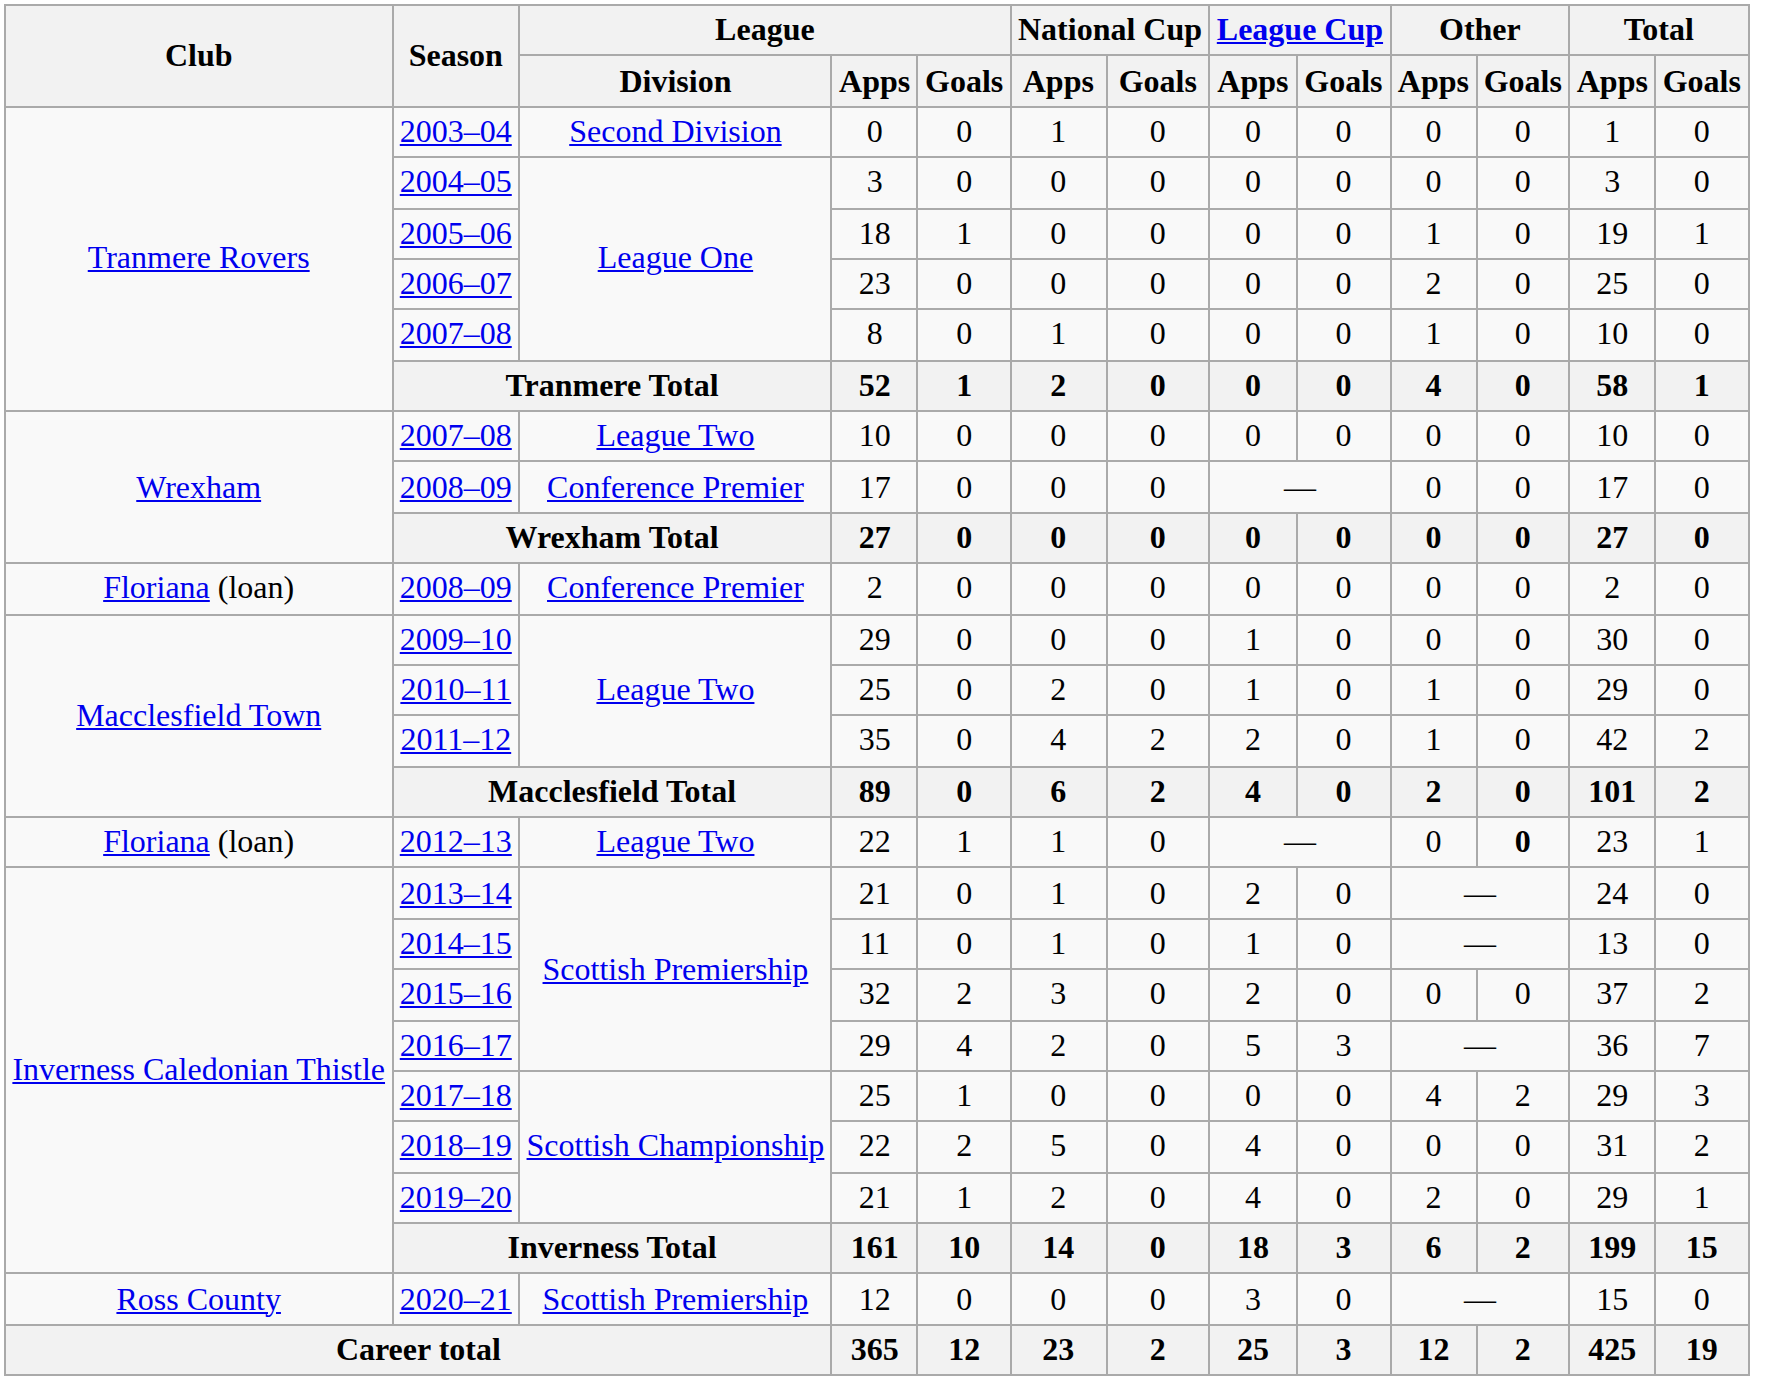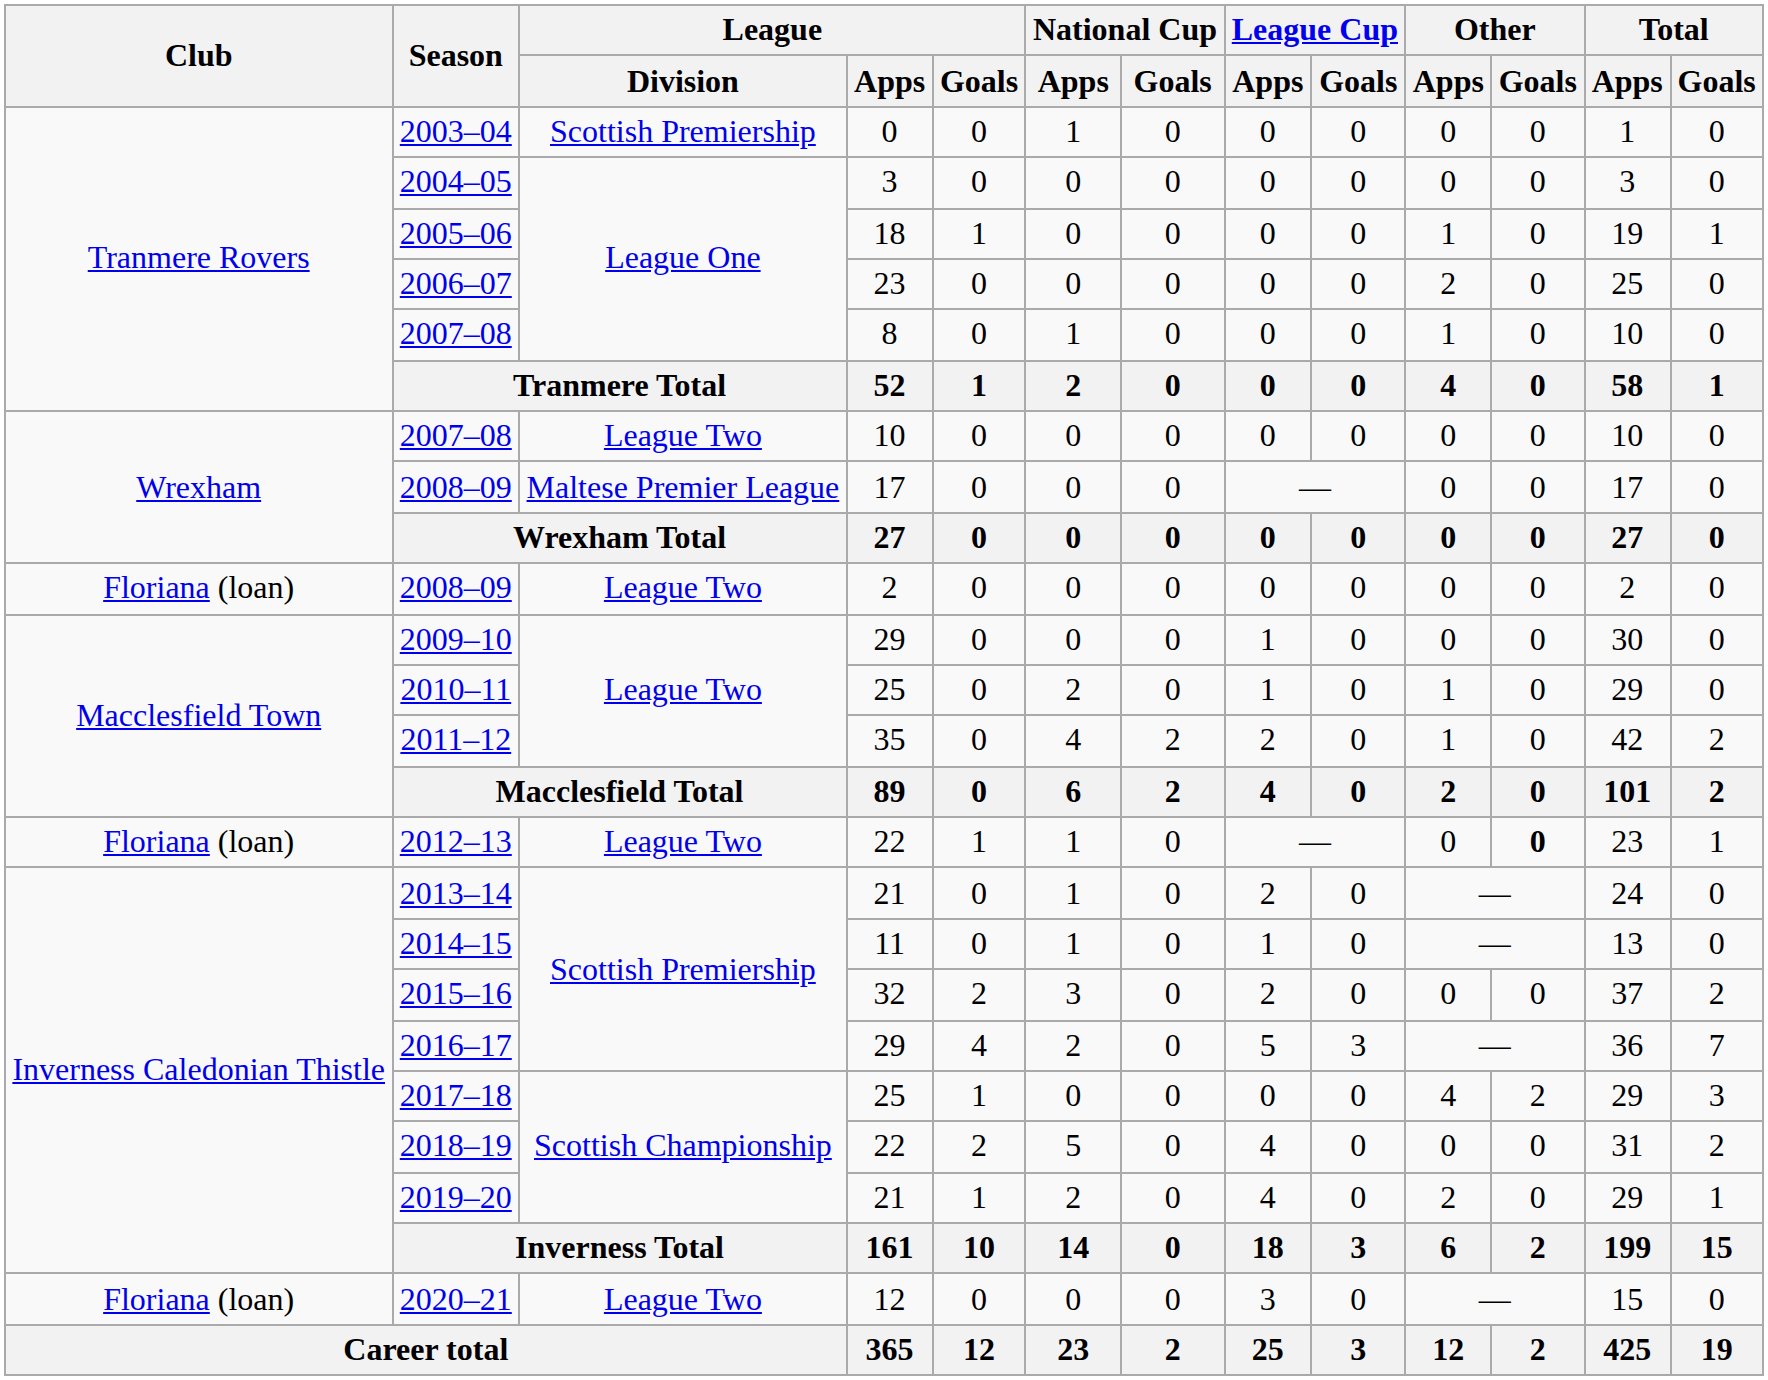 <table class="wikitable" style="text-align:center">
 <tr>
 <th rowspan="2">Club</th>
 <th rowspan="2">Season</th>
 <th colspan="3">League</th>
 <th colspan="2">National Cup</th>
 <th colspan="2"><a href='#'>League Cup</a></th>
 <th colspan="2">Other</th>
 <th colspan="2">Total</th>
 </tr>
 <tr>
 <th>Division</th>
 <th>Apps</th>
 <th>Goals</th>
 <th>Apps</th>
 <th>Goals</th>
 <th>Apps</th>
 <th>Goals</th>
 <th>Apps</th>
 <th>Goals</th>
 <th>Apps</th>
 <th>Goals</th>
 </tr>
 <tr>
 <td rowspan="6"><a href='#'>Tranmere Rovers</a></td>
 <td><a href='#'>2003–04</a></td>
-<td><a href='#'>Second Division</a></td>
+<td><a href='#'>Scottish Premiership</a></td>
 <td>0</td>
 <td>0</td>
 <td>1</td>
 <td>0</td>
 <td>0</td>
 <td>0</td>
 <td>0</td>
 <td>0</td>
 <td>1</td>
 <td>0</td>
 </tr>
 <tr>
 <td><a href='#'>2004–05</a></td>
 <td rowspan="4"><a href='#'>League One</a></td>
 <td>3</td>
 <td>0</td>
 <td>0</td>
 <td>0</td>
 <td>0</td>
 <td>0</td>
 <td>0</td>
 <td>0</td>
 <td>3</td>
 <td>0</td>
 </tr>
 <tr>
 <td><a href='#'>2005–06</a></td>
 <td>18</td>
 <td>1</td>
 <td>0</td>
 <td>0</td>
 <td>0</td>
 <td>0</td>
 <td>1</td>
 <td>0</td>
 <td>19</td>
 <td>1</td>
 </tr>
 <tr>
 <td><a href='#'>2006–07</a></td>
 <td>23</td>
 <td>0</td>
 <td>0</td>
 <td>0</td>
 <td>0</td>
 <td>0</td>
 <td>2</td>
 <td>0</td>
 <td>25</td>
 <td>0</td>
 </tr>
 <tr>
 <td><a href='#'>2007–08</a></td>
 <td>8</td>
 <td>0</td>
 <td>1</td>
 <td>0</td>
 <td>0</td>
 <td>0</td>
 <td>1</td>
 <td>0</td>
 <td>10</td>
 <td>0</td>
 </tr>
 <tr>
 <th colspan="2">Tranmere Total</th>
 <th>52</th>
 <th>1</th>
 <th>2</th>
 <th>0</th>
 <th>0</th>
 <th>0</th>
 <th>4</th>
 <th>0</th>
 <th>58</th>
 <th>1</th>
 </tr>
 <tr>
 <td rowspan="3"><a href='#'>Wrexham</a></td>
 <td><a href='#'>2007–08</a></td>
 <td><a href='#'>League Two</a></td>
 <td>10</td>
 <td>0</td>
 <td>0</td>
 <td>0</td>
 <td>0</td>
 <td>0</td>
 <td>0</td>
 <td>0</td>
 <td>10</td>
 <td>0</td>
 </tr>
 <tr>
 <td><a href='#'>2008–09</a></td>
-<td><a href='#'>Conference Premier</a></td>
+<td><a href='#'>Maltese Premier League</a></td>
 <td>17</td>
 <td>0</td>
 <td>0</td>
 <td>0</td>
 <td colspan="2">—</td>
 <td>0</td>
 <td>0</td>
 <td>17</td>
 <td>0</td>
 </tr>
 <tr>
 <th colspan="2">Wrexham Total</th>
 <th>27</th>
 <th>0</th>
 <th>0</th>
 <th>0</th>
 <th>0</th>
 <th>0</th>
 <th>0</th>
 <th>0</th>
 <th>27</th>
 <th>0</th>
 </tr>
 <tr>
 <td><a href='#'>Floriana</a> (loan)</td>
 <td><a href='#'>2008–09</a></td>
-<td><a href='#'>Conference Premier</a></td>
+<td><a href='#'>League Two</a></td>
 <td>2</td>
 <td>0</td>
 <td>0</td>
 <td>0</td>
 <td>0</td>
 <td>0</td>
 <td>0</td>
 <td>0</td>
 <td>2</td>
 <td>0</td>
 </tr>
 <tr>
 <td rowspan="4"><a href='#'>Macclesfield Town</a></td>
 <td><a href='#'>2009–10</a></td>
 <td rowspan="3"><a href='#'>League Two</a></td>
 <td>29</td>
 <td>0</td>
 <td>0</td>
 <td>0</td>
 <td>1</td>
 <td>0</td>
 <td>0</td>
 <td>0</td>
 <td>30</td>
 <td>0</td>
 </tr>
 <tr>
 <td><a href='#'>2010–11</a></td>
 <td>25</td>
 <td>0</td>
 <td>2</td>
 <td>0</td>
 <td>1</td>
 <td>0</td>
 <td>1</td>
 <td>0</td>
 <td>29</td>
 <td>0</td>
 </tr>
 <tr>
 <td><a href='#'>2011–12</a></td>
 <td>35</td>
 <td>0</td>
 <td>4</td>
 <td>2</td>
 <td>2</td>
 <td>0</td>
 <td>1</td>
 <td>0</td>
 <td>42</td>
 <td>2</td>
 </tr>
 <tr>
 <th colspan="2">Macclesfield Total</th>
 <th>89</th>
 <th>0</th>
 <th>6</th>
 <th>2</th>
 <th>4</th>
 <th>0</th>
 <th>2</th>
 <th>0</th>
 <th>101</th>
 <th>2</th>
 </tr>
 <tr>
 <td><a href='#'>Floriana</a> (loan)</td>
 <td><a href='#'>2012–13</a></td>
 <td><a href='#'>League Two</a></td>
 <td>22</td>
 <td>1</td>
 <td>1</td>
 <td>0</td>
 <td colspan="2">—</td>
 <td>0</td>
 <td><strong>0</strong></td>
 <td>23</td>
 <td>1</td>
 </tr>
 <tr>
 <td rowspan="8"><a href='#'>Inverness Caledonian Thistle</a></td>
 <td><a href='#'>2013–14</a></td>
 <td rowspan="4"><a href='#'>Scottish Premiership</a></td>
 <td>21</td>
 <td>0</td>
 <td>1</td>
 <td>0</td>
 <td>2</td>
 <td>0</td>
 <td colspan="2">—</td>
 <td>24</td>
 <td>0</td>
 </tr>
 <tr>
 <td><a href='#'>2014–15</a></td>
 <td>11</td>
 <td>0</td>
 <td>1</td>
 <td>0</td>
 <td>1</td>
 <td>0</td>
 <td colspan="2">—</td>
 <td>13</td>
 <td>0</td>
 </tr>
 <tr>
 <td><a href='#'>2015–16</a></td>
 <td>32</td>
 <td>2</td>
 <td>3</td>
 <td>0</td>
 <td>2</td>
 <td>0</td>
 <td>0</td>
 <td>0</td>
 <td>37</td>
 <td>2</td>
 </tr>
 <tr>
 <td><a href='#'>2016–17</a></td>
 <td>29</td>
 <td>4</td>
 <td>2</td>
 <td>0</td>
 <td>5</td>
 <td>3</td>
 <td colspan="2">—</td>
 <td>36</td>
 <td>7</td>
 </tr>
 <tr>
 <td><a href='#'>2017–18</a></td>
 <td rowspan="3"><a href='#'>Scottish Championship</a></td>
 <td>25</td>
 <td>1</td>
 <td>0</td>
 <td>0</td>
 <td>0</td>
 <td>0</td>
 <td>4</td>
 <td>2</td>
 <td>29</td>
 <td>3</td>
 </tr>
 <tr>
 <td><a href='#'>2018–19</a></td>
 <td>22</td>
 <td>2</td>
 <td>5</td>
 <td>0</td>
 <td>4</td>
 <td>0</td>
 <td>0</td>
 <td>0</td>
 <td>31</td>
 <td>2</td>
 </tr>
 <tr>
 <td><a href='#'>2019–20</a></td>
 <td>21</td>
 <td>1</td>
 <td>2</td>
 <td>0</td>
 <td>4</td>
 <td>0</td>
 <td>2</td>
 <td>0</td>
 <td>29</td>
 <td>1</td>
 </tr>
 <tr>
 <th colspan="2">Inverness Total</th>
 <th>161</th>
 <th>10</th>
 <th>14</th>
 <th>0</th>
 <th>18</th>
 <th>3</th>
 <th>6</th>
 <th>2</th>
 <th>199</th>
 <th>15</th>
 </tr>
 <tr>
-<td><a href='#'>Ross County</a></td>
+<td><a href='#'>Floriana</a> (loan)</td>
 <td><a href='#'>2020–21</a></td>
-<td><a href='#'>Scottish Premiership</a></td>
+<td><a href='#'>League Two</a></td>
 <td>12</td>
 <td>0</td>
 <td>0</td>
 <td>0</td>
 <td>3</td>
 <td>0</td>
 <td colspan="2">—</td>
 <td>15</td>
 <td>0</td>
 </tr>
 <tr>
 <th colspan="3">Career total</th>
 <th>365</th>
 <th>12</th>
 <th>23</th>
 <th>2</th>
 <th>25</th>
 <th>3</th>
 <th>12</th>
 <th>2</th>
 <th>425</th>
 <th>19</th>
 </tr>
 </table>
